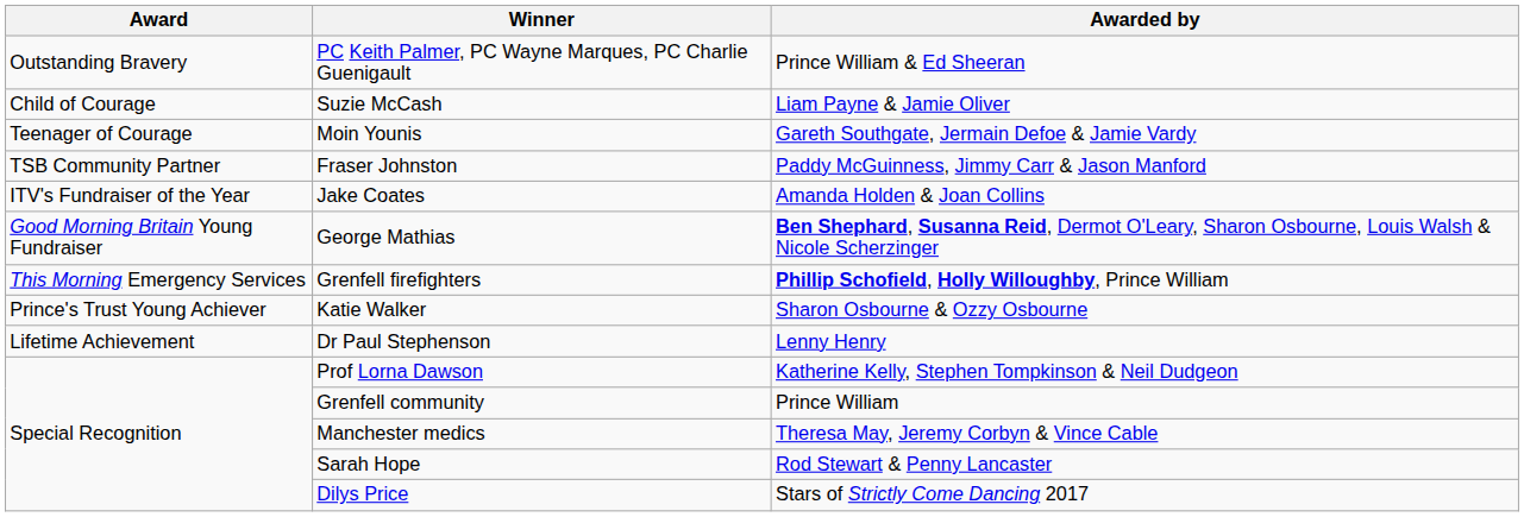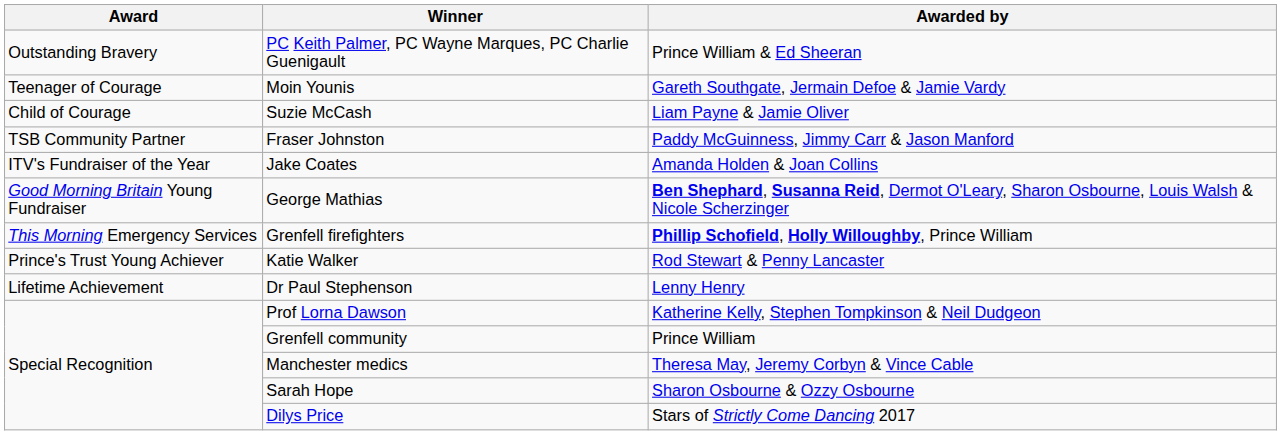 <table class="wikitable sortable">
 <tr>
 <th>Award</th>
 <th>Winner</th>
 <th>Awarded by</th>
 </tr>
 <tr>
 <td>Outstanding Bravery</td>
 <td><a href='#'>PC</a> <a href='#'>Keith Palmer</a>, PC Wayne Marques, PC Charlie Guenigault</td>
 <td>Prince William & <a href='#'>Ed Sheeran</a></td>
 </tr>
 <tr>
+<td>Teenager of Courage</td>
+<td>Moin Younis</td>
+<td><a href='#'>Gareth Southgate</a>, <a href='#'>Jermain Defoe</a> & <a href='#'>Jamie Vardy</a></td>
+</tr>
+<tr>
 <td>Child of Courage</td>
 <td>Suzie McCash</td>
 <td><a href='#'>Liam Payne</a> & <a href='#'>Jamie Oliver</a></td>
-</tr>
-<tr>
-<td>Teenager of Courage</td>
-<td>Moin Younis</td>
-<td><a href='#'>Gareth Southgate</a>, <a href='#'>Jermain Defoe</a> & <a href='#'>Jamie Vardy</a></td>
 </tr>
 <tr>
 <td>TSB Community Partner</td>
 <td>Fraser Johnston</td>
 <td><a href='#'>Paddy McGuinness</a>, <a href='#'>Jimmy Carr</a> & <a href='#'>Jason Manford</a></td>
 </tr>
 <tr>
 <td>ITV's Fundraiser of the Year</td>
 <td>Jake Coates</td>
 <td><a href='#'>Amanda Holden</a> & <a href='#'>Joan Collins</a></td>
 </tr>
 <tr>
 <td><em><a href='#'>Good Morning Britain</a></em> Young Fundraiser</td>
 <td>George Mathias</td>
 <td><strong><a href='#'>Ben Shephard</a></strong>, <strong><a href='#'>Susanna Reid</a></strong>, <a href='#'>Dermot O'Leary</a>, <a href='#'>Sharon Osbourne</a>, <a href='#'>Louis Walsh</a> & <a href='#'>Nicole Scherzinger</a></td>
 </tr>
 <tr>
 <td><em><a href='#'>This Morning</a></em> Emergency Services</td>
 <td>Grenfell firefighters</td>
 <td><strong><a href='#'>Phillip Schofield</a></strong>, <strong><a href='#'>Holly Willoughby</a></strong>, Prince William</td>
 </tr>
 <tr>
 <td>Prince's Trust Young Achiever</td>
 <td>Katie Walker</td>
-<td><a href='#'>Sharon Osbourne</a> & <a href='#'>Ozzy Osbourne</a></td>
+<td><a href='#'>Rod Stewart</a> & <a href='#'>Penny Lancaster</a></td>
 </tr>
 <tr>
 <td>Lifetime Achievement</td>
 <td>Dr Paul Stephenson</td>
 <td><a href='#'>Lenny Henry</a></td>
 </tr>
 <tr>
 <td rowspan=5>Special Recognition</td>
 <td>Prof <a href='#'>Lorna Dawson</a></td>
 <td><a href='#'>Katherine Kelly</a>, <a href='#'>Stephen Tompkinson</a> & <a href='#'>Neil Dudgeon</a></td>
 </tr>
 <tr>
 <td>Grenfell community</td>
 <td>Prince William</td>
 </tr>
 <tr>
 <td>Manchester medics</td>
 <td><a href='#'>Theresa May</a>, <a href='#'>Jeremy Corbyn</a> & <a href='#'>Vince Cable</a></td>
 </tr>
 <tr>
 <td>Sarah Hope</td>
-<td><a href='#'>Rod Stewart</a> & <a href='#'>Penny Lancaster</a></td>
+<td><a href='#'>Sharon Osbourne</a> & <a href='#'>Ozzy Osbourne</a></td>
 </tr>
 <tr>
 <td><a href='#'>Dilys Price</a></td>
 <td>Stars of <em><a href='#'>Strictly Come Dancing</a></em> 2017</td>
 </tr>
 </table>
